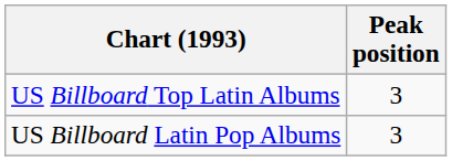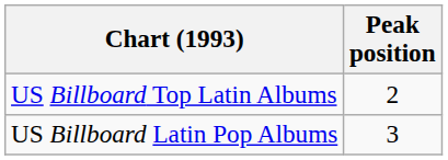 <table class="wikitable">
 <tr>
 <th align="left">Chart (1993)</th>
 <th align="left">Peak<br>position</th>
 </tr>
 <tr>
 <td align="left"><a href='#'>US</a> <a href='#'><em>Billboard</em> Top Latin Albums</a></td>
-<td align="center">3</td>
+<td align="center">2</td>
 </tr>
 <tr>
 <td align="left">US <em>Billboard</em> <a href='#'>Latin Pop Albums</a></td>
 <td align="center">3</td>
 </tr>
 </table>
